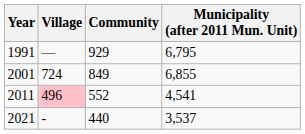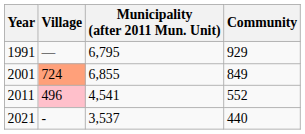 <table class=wikitable>
 <tr>
 <th>Year</th>
 <th>Village</th>
+<th>Municipality<br>(after 2011 Mun. Unit)</th>
 <th>Community</th>
-<th>Municipality<br>(after 2011 Mun. Unit)</th>
 </tr>
 <tr>
 <td>1991</td>
 <td>—</td>
+<td>6,795</td>
 <td>929</td>
-<td>6,795</td>
 </tr>
 <tr>
 <td>2001</td>
-<td>724</td>
+<td style="background: lightsalmon;">724</td>
+<td>6,855</td>
 <td>849</td>
-<td>6,855</td>
 </tr>
 <tr>
 <td>2011</td>
 <td style="background: pink;">496</td>
+<td>4,541</td>
 <td>552</td>
-<td>4,541</td>
 </tr>
 <tr>
 <td>2021</td>
 <td>-</td>
+<td>3,537</td>
 <td>440</td>
-<td>3,537</td>
 </tr>
 </table>
